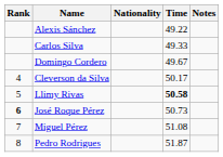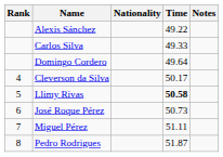 <table class="wikitable sortable" style="text-align:center;font-size:95%">
 <tr>
 <th>Rank</th>
 <th>Name</th>
 <th>Nationality</th>
 <th>Time</th>
 <th>Notes</th>
 </tr>
 <tr>
 <td></td>
 <td align=left><a href='#'>Alexis Sánchez</a></td>
 <td align=left></td>
 <td>49.22</td>
 <td></td>
 </tr>
 <tr>
 <td></td>
 <td align=left><a href='#'>Carlos Silva</a></td>
 <td align=left></td>
 <td>49.33</td>
 <td></td>
 </tr>
 <tr>
 <td></td>
 <td align=left><a href='#'>Domingo Cordero</a></td>
 <td align=left></td>
-<td>49.67</td>
+<td>49.64</td>
 <td></td>
 </tr>
 <tr>
 <td>4</td>
 <td align=left><a href='#'>Cleverson da Silva</a></td>
 <td align=left></td>
 <td>50.17</td>
 <td></td>
 </tr>
 <tr>
 <td>5</td>
 <td align=left><a href='#'>Llimy Rivas</a></td>
 <td align=left></td>
 <td><strong>50.58</strong></td>
 <td></td>
 </tr>
 <tr>
-<td><strong>6</strong></td>
+<td>6</td>
 <td align=left><a href='#'>José Roque Pérez</a></td>
 <td align=left></td>
 <td>50.73</td>
 <td></td>
 </tr>
 <tr>
 <td>7</td>
 <td align=left><a href='#'>Miguel Pérez</a></td>
 <td align=left></td>
-<td>51.08</td>
+<td>51.11</td>
 <td></td>
 </tr>
 <tr>
 <td>8</td>
 <td align=left><a href='#'>Pedro Rodrigues</a></td>
 <td align=left></td>
 <td>51.87</td>
 <td></td>
 </tr>
 </table>
